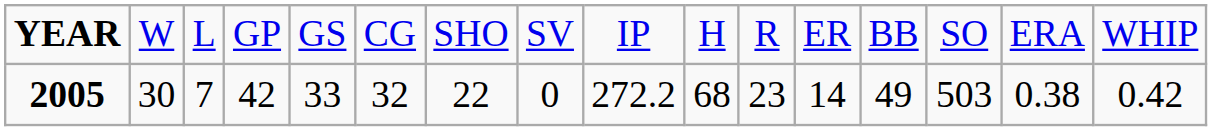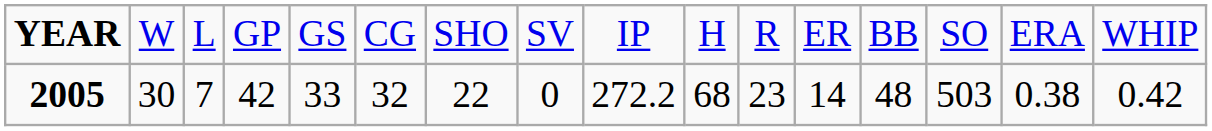 <table class="wikitable">
 <tr align=center>
 <td><strong>YEAR</strong></td>
 <td><a href='#'>W</a></td>
 <td><a href='#'>L</a></td>
 <td><a href='#'>GP</a></td>
 <td><a href='#'>GS</a></td>
 <td><a href='#'>CG</a></td>
 <td><a href='#'>SHO</a></td>
 <td><a href='#'>SV</a></td>
 <td><a href='#'>IP</a></td>
 <td><a href='#'>H</a></td>
 <td><a href='#'>R</a></td>
 <td><a href='#'>ER</a></td>
 <td><a href='#'>BB</a></td>
 <td><a href='#'>SO</a></td>
 <td><a href='#'>ERA</a></td>
 <td><a href='#'>WHIP</a></td>
 </tr>
 <tr align=center>
 <td><strong>2005</strong></td>
 <td>30</td>
 <td>7</td>
 <td>42</td>
 <td>33</td>
 <td>32</td>
 <td>22</td>
 <td>0</td>
 <td>272.2</td>
 <td>68</td>
 <td>23</td>
 <td>14</td>
-<td>49</td>
+<td>48</td>
 <td>503</td>
 <td>0.38</td>
 <td>0.42</td>
 </tr>
 </table>
